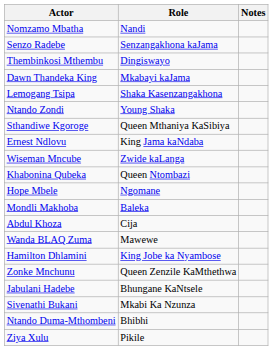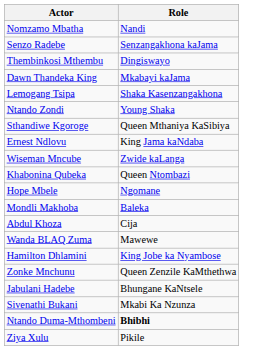 <table class="wikitable">
 <tr>
 <th>Actor</th>
 <th>Role</th>
-<th>Notes</th>
 </tr>
 <tr>
 <td><a href='#'>Nomzamo Mbatha</a></td>
 <td><a href='#'>Nandi</a></td>
-<td></td>
 </tr>
 <tr>
 <td><a href='#'>Senzo Radebe</a></td>
 <td><a href='#'>Senzangakhona kaJama</a></td>
-<td></td>
 </tr>
 <tr>
 <td><a href='#'>Thembinkosi Mthembu</a></td>
 <td><a href='#'>Dingiswayo</a></td>
-<td></td>
 </tr>
 <tr>
 <td><a href='#'>Dawn Thandeka King</a></td>
 <td><a href='#'>Mkabayi kaJama</a></td>
-<td></td>
 </tr>
 <tr>
 <td><a href='#'>Lemogang Tsipa</a></td>
 <td><a href='#'>Shaka Kasenzangakhona</a></td>
-<td></td>
 </tr>
 <tr>
 <td><a href='#'>Ntando Zondi</a></td>
 <td><a href='#'>Young Shaka</a></td>
-<td></td>
 </tr>
 <tr>
 <td><a href='#'>Sthandiwe Kgoroge</a></td>
 <td>Queen Mthaniya KaSibiya</td>
-<td></td>
 </tr>
 <tr>
 <td><a href='#'>Ernest Ndlovu</a></td>
 <td>King <a href='#'>Jama kaNdaba</a></td>
-<td></td>
 </tr>
 <tr>
 <td><a href='#'>Wiseman Mncube</a></td>
 <td><a href='#'>Zwide kaLanga</a></td>
-<td></td>
 </tr>
 <tr>
 <td><a href='#'>Khabonina Qubeka</a></td>
 <td>Queen <a href='#'>Ntombazi</a></td>
-<td></td>
 </tr>
 <tr>
 <td><a href='#'>Hope Mbele</a></td>
 <td><a href='#'>Ngomane</a></td>
-<td></td>
 </tr>
 <tr>
 <td><a href='#'>Mondli Makhoba</a></td>
 <td><a href='#'>Baleka</a></td>
-<td></td>
 </tr>
 <tr>
 <td><a href='#'>Abdul Khoza</a></td>
 <td>Cija</td>
-<td></td>
 </tr>
 <tr>
 <td><a href='#'>Wanda BLAQ Zuma</a></td>
 <td>Mawewe</td>
-<td></td>
 </tr>
 <tr>
 <td><a href='#'>Hamilton Dhlamini</a></td>
 <td><a href='#'>King Jobe ka Nyambose</a></td>
-<td></td>
 </tr>
 <tr>
 <td><a href='#'>Zonke Mnchunu</a></td>
 <td>Queen Zenzile KaMthethwa</td>
-<td></td>
 </tr>
 <tr>
 <td><a href='#'>Jabulani Hadebe</a></td>
 <td>Bhungane KaNtsele</td>
-<td></td>
 </tr>
 <tr>
 <td><a href='#'>Sivenathi Bukani</a></td>
 <td>Mkabi Ka Nzunza</td>
-<td></td>
 </tr>
 <tr>
 <td><a href='#'>Ntando Duma-Mthombeni</a></td>
-<td>Bhibhi</td>
-<td></td>
+<td><strong>Bhibhi</strong></td>
 </tr>
 <tr>
 <td><a href='#'>Ziya Xulu</a></td>
 <td>Pikile</td>
-<td></td>
 </tr>
 </table>
